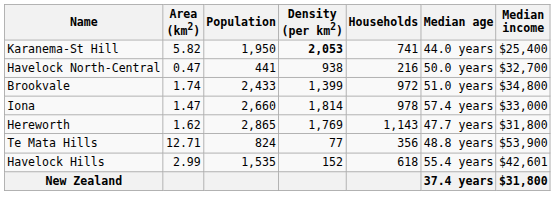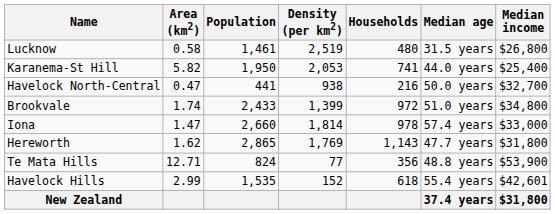 <table class="wikitable">
 <tr>
 <th>Name</th>
 <th>Area<br>(km<sup>2</sup>)</th>
 <th>Population</th>
 <th>Density<br>(per km<sup>2</sup>)</th>
 <th>Households</th>
 <th>Median age</th>
 <th>Median<br>income</th>
 </tr>
 <tr>
+<td>Lucknow</td>
+<td style="text-align:right;">0.58</td>
+<td style="text-align:right;">1,461</td>
+<td style="text-align:right;">2,519</td>
+<td style="text-align:right;">480</td>
+<td>31.5 years</td>
+<td>$26,800</td>
+</tr>
+<tr>
 <td>Karanema-St Hill</td>
 <td style="text-align:right;">5.82</td>
 <td style="text-align:right;">1,950</td>
-<td style="text-align:right;"><strong>2,053</strong></td>
+<td style="text-align:right;">2,053</td>
 <td style="text-align:right;">741</td>
 <td>44.0 years</td>
 <td>$25,400</td>
 </tr>
 <tr>
 <td>Havelock North-Central</td>
 <td style="text-align:right;">0.47</td>
 <td style="text-align:right;">441</td>
 <td style="text-align:right;">938</td>
 <td style="text-align:right;">216</td>
 <td>50.0 years</td>
 <td>$32,700</td>
 </tr>
 <tr>
 <td>Brookvale</td>
 <td style="text-align:right;">1.74</td>
 <td style="text-align:right;">2,433</td>
 <td style="text-align:right;">1,399</td>
 <td style="text-align:right;">972</td>
 <td>51.0 years</td>
 <td>$34,800</td>
 </tr>
 <tr>
 <td>Iona</td>
 <td style="text-align:right;">1.47</td>
 <td style="text-align:right;">2,660</td>
 <td style="text-align:right;">1,814</td>
 <td style="text-align:right;">978</td>
 <td>57.4 years</td>
 <td>$33,000</td>
 </tr>
 <tr>
 <td>Hereworth</td>
 <td style="text-align:right;">1.62</td>
 <td style="text-align:right;">2,865</td>
 <td style="text-align:right;">1,769</td>
 <td style="text-align:right;">1,143</td>
 <td>47.7 years</td>
 <td>$31,800</td>
 </tr>
 <tr>
 <td>Te Mata Hills</td>
 <td style="text-align:right;">12.71</td>
 <td style="text-align:right;">824</td>
 <td style="text-align:right;">77</td>
 <td style="text-align:right;">356</td>
 <td>48.8 years</td>
 <td>$53,900</td>
 </tr>
 <tr>
 <td>Havelock Hills</td>
 <td style="text-align:right;">2.99</td>
 <td style="text-align:right;">1,535</td>
 <td style="text-align:right;">152</td>
 <td style="text-align:right;">618</td>
 <td>55.4 years</td>
 <td>$42,601</td>
 </tr>
 <tr>
 <th>New Zealand</th>
 <th></th>
 <th></th>
 <th></th>
 <th></th>
 <th>37.4 years</th>
 <th style="text-align:left;">$31,800</th>
 </tr>
 </table>
